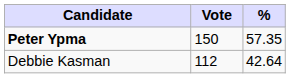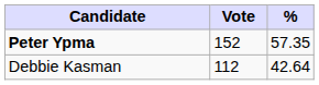 <table class="wikitable">
 <tr>
 <th style="background:#ddf; width:200px;">Candidate</th>
 <th style="background:#ddf; width:50px;">Vote</th>
 <th style="background:#ddf; width:30px;">%</th>
 </tr>
 <tr>
 <td><strong>Peter Ypma</strong></td>
-<td>150</td>
+<td>152</td>
 <td>57.35</td>
 </tr>
 <tr>
 <td>Debbie Kasman</td>
 <td>112</td>
 <td>42.64</td>
 </tr>
 </table>
